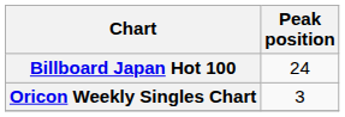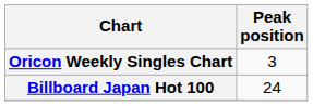 <table class="wikitable plainrowheaders" style="text-align:center;">
 <tr>
 <th>Chart</th>
 <th>Peak<br>position</th>
 </tr>
 <tr>
+<th scope="row"><a href='#'>Oricon</a> Weekly Singles Chart</th>
+<td style="text-align:center;">3</td>
+</tr>
+<tr>
 <th scope="row"><a href='#'>Billboard Japan</a> Hot 100</th>
 <td style="text-align:center;">24</td>
 </tr>
 <tr>
-<th scope="row"><a href='#'>Oricon</a> Weekly Singles Chart</th>
-<td style="text-align:center;">3</td>
-</tr>
-<tr>
 </tr>
 </table>
